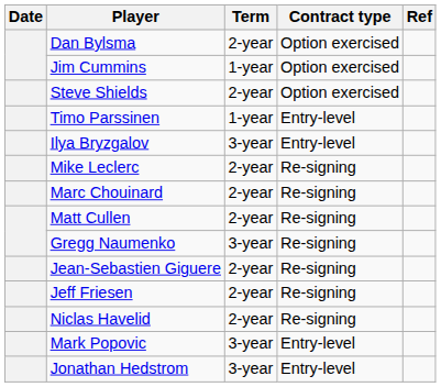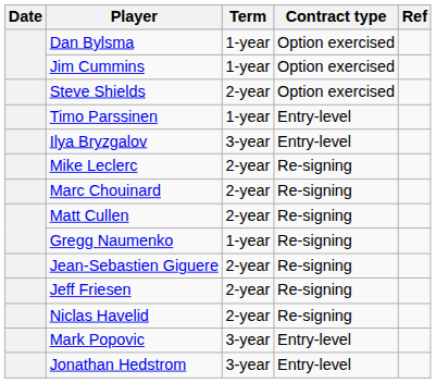 <table class="wikitable plainrowheaders">
 <tr style="background:#ddd; text-align:center;">
 <th>Date</th>
 <th>Player</th>
 <th>Term</th>
 <th>Contract type</th>
 <th>Ref</th>
 </tr>
 <tr>
 <th scope="row" rowspan=2></th>
 <td><a href='#'>Dan Bylsma</a></td>
-<td>2-year</td>
+<td>1-year</td>
 <td>Option exercised</td>
 <td></td>
 </tr>
 <tr>
 <td><a href='#'>Jim Cummins</a></td>
 <td>1-year</td>
 <td>Option exercised</td>
 <td></td>
 </tr>
 <tr>
 <th scope="row"></th>
 <td><a href='#'>Steve Shields</a></td>
 <td>2-year</td>
 <td>Option exercised</td>
 <td></td>
 </tr>
 <tr>
 <th scope="row"></th>
 <td><a href='#'>Timo Parssinen</a></td>
 <td>1-year</td>
 <td>Entry-level</td>
 <td></td>
 </tr>
 <tr>
 <th scope="row"></th>
 <td><a href='#'>Ilya Bryzgalov</a></td>
 <td>3-year</td>
 <td>Entry-level</td>
 <td></td>
 </tr>
 <tr>
 <th scope="row"></th>
 <td><a href='#'>Mike Leclerc</a></td>
 <td>2-year</td>
 <td>Re-signing</td>
 <td></td>
 </tr>
 <tr>
 <th scope="row"></th>
 <td><a href='#'>Marc Chouinard</a></td>
 <td>2-year</td>
 <td>Re-signing</td>
 <td></td>
 </tr>
 <tr>
 <th scope="row" rowspan=2></th>
 <td><a href='#'>Matt Cullen</a></td>
 <td>2-year</td>
 <td>Re-signing</td>
 <td></td>
 </tr>
 <tr>
 <td><a href='#'>Gregg Naumenko</a></td>
-<td>3-year</td>
+<td>1-year</td>
 <td>Re-signing</td>
 <td></td>
 </tr>
 <tr>
 <th scope="row"></th>
 <td><a href='#'>Jean-Sebastien Giguere</a></td>
 <td>2-year</td>
 <td>Re-signing</td>
 <td></td>
 </tr>
 <tr>
 <th scope="row"></th>
 <td><a href='#'>Jeff Friesen</a></td>
 <td>2-year</td>
 <td>Re-signing</td>
 <td></td>
 </tr>
 <tr>
 <th scope="row"></th>
 <td><a href='#'>Niclas Havelid</a></td>
 <td>2-year</td>
 <td>Re-signing</td>
 <td></td>
 </tr>
 <tr>
 <th scope="row"></th>
 <td><a href='#'>Mark Popovic</a></td>
 <td>3-year</td>
 <td>Entry-level</td>
 <td></td>
 </tr>
 <tr>
 <th scope="row"></th>
 <td><a href='#'>Jonathan Hedstrom</a></td>
 <td>3-year</td>
 <td>Entry-level</td>
 <td></td>
 </tr>
 </table>
